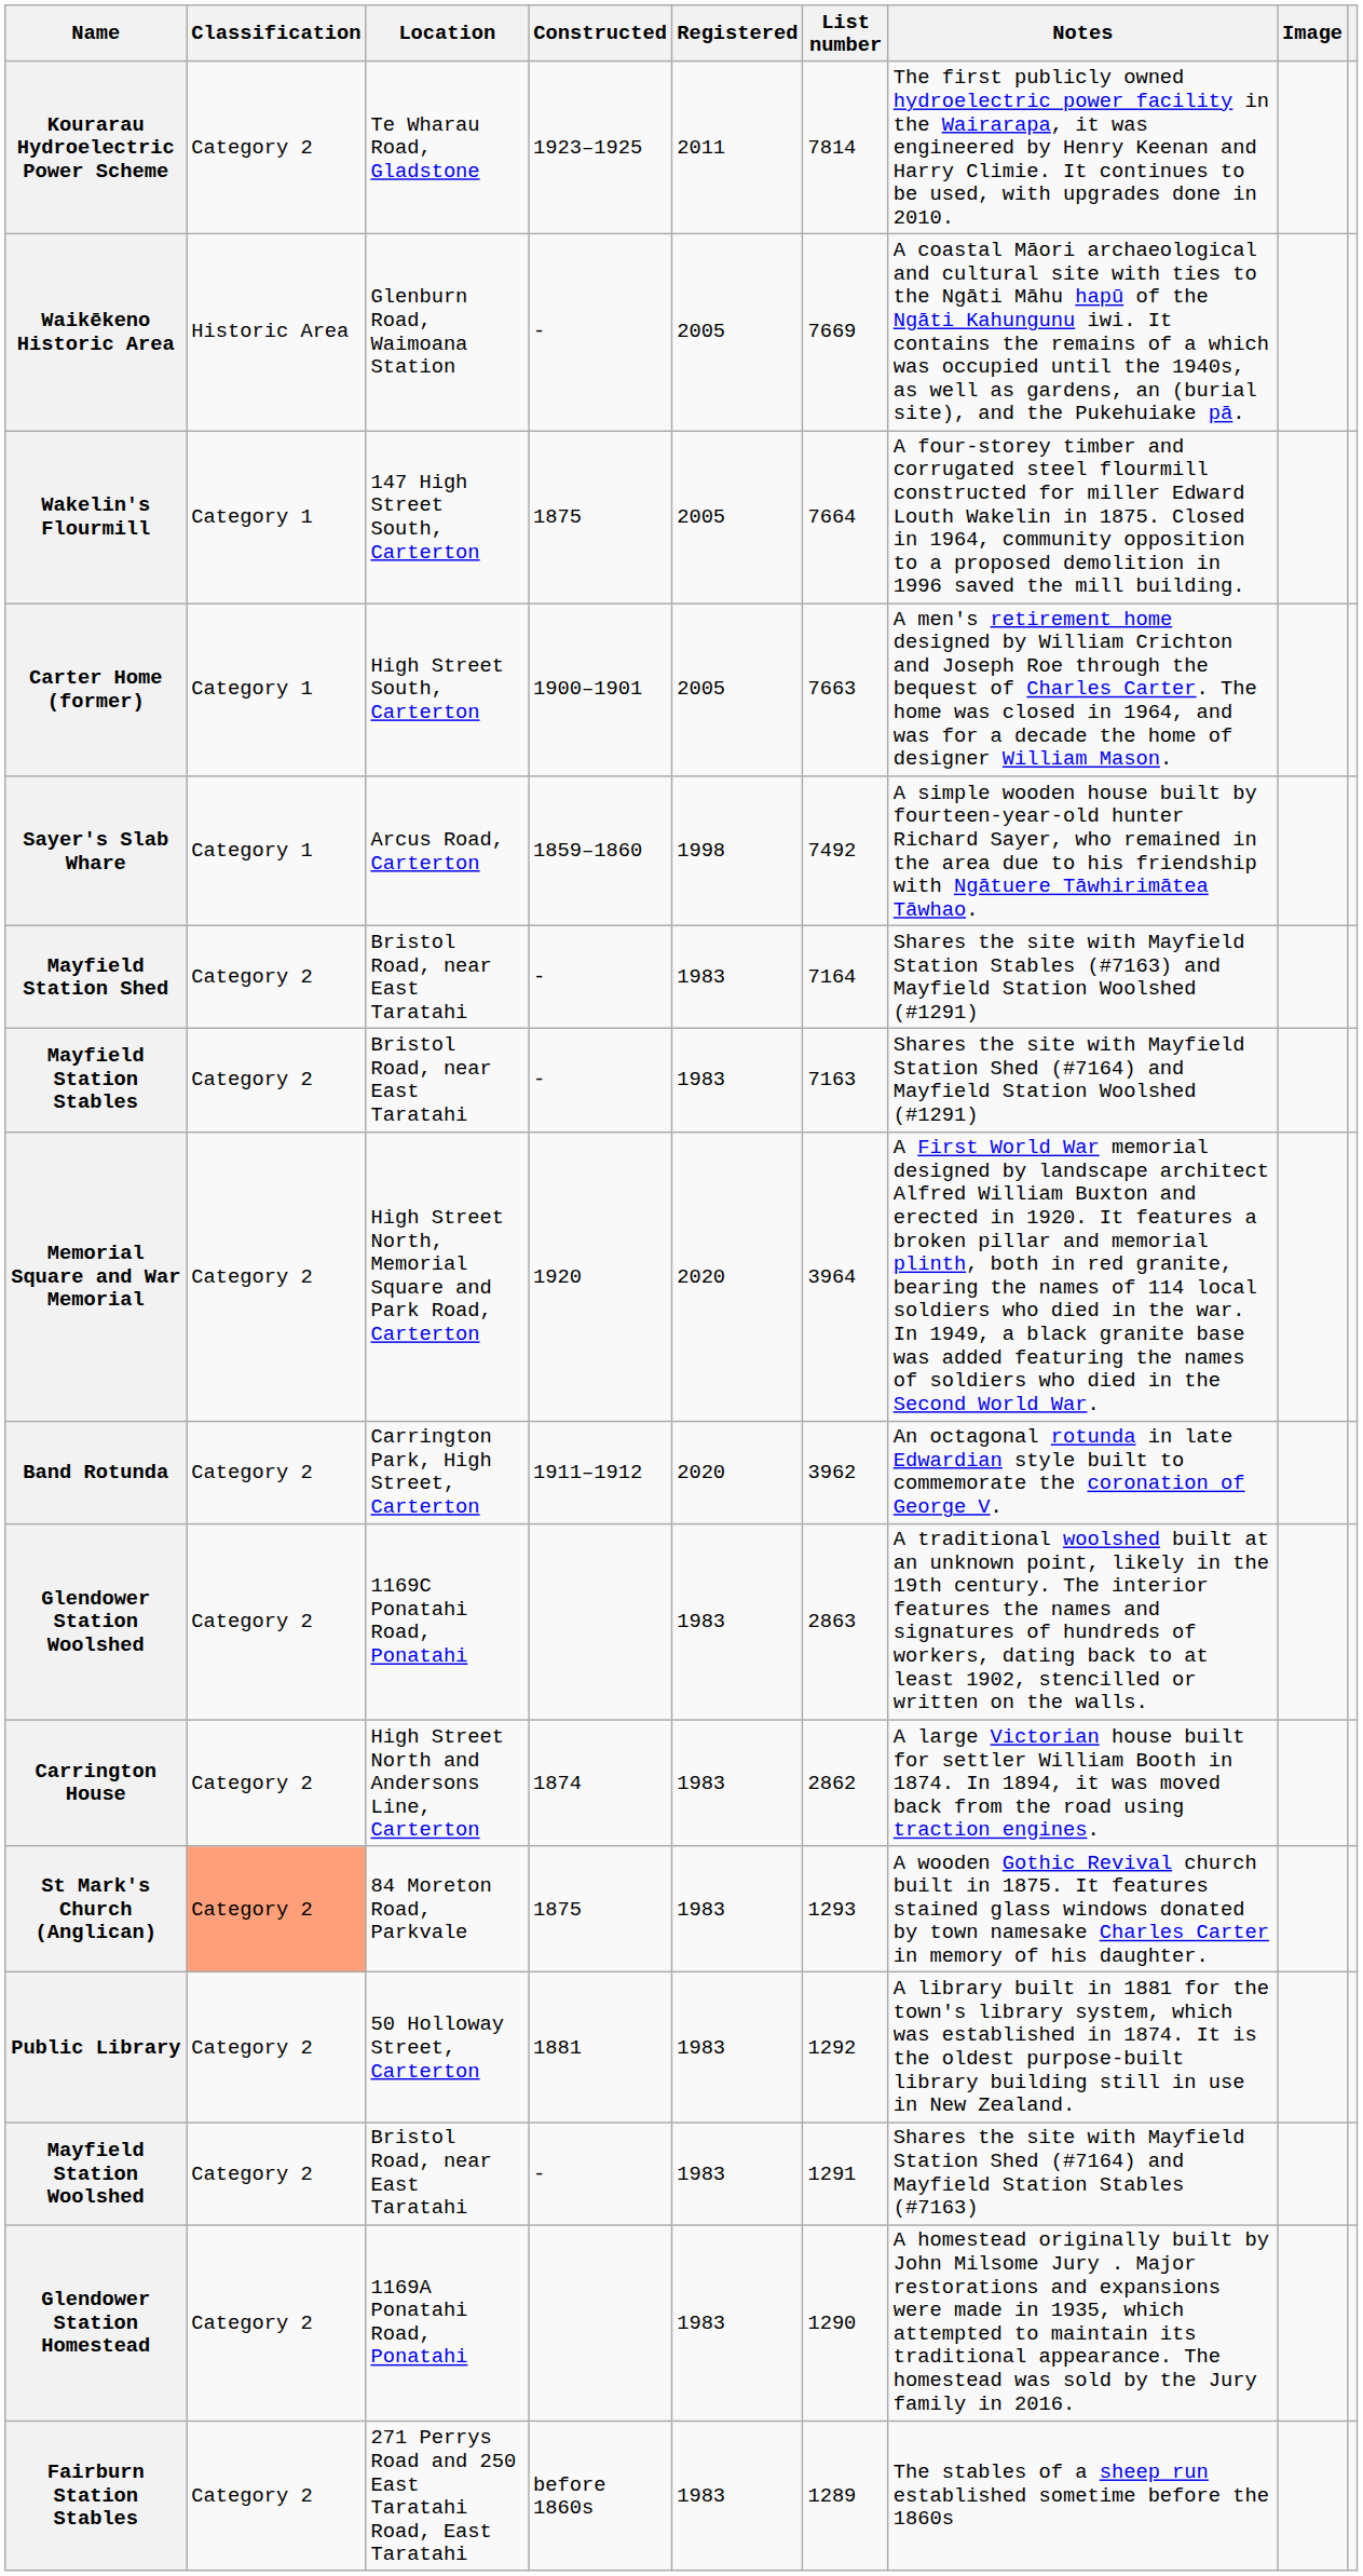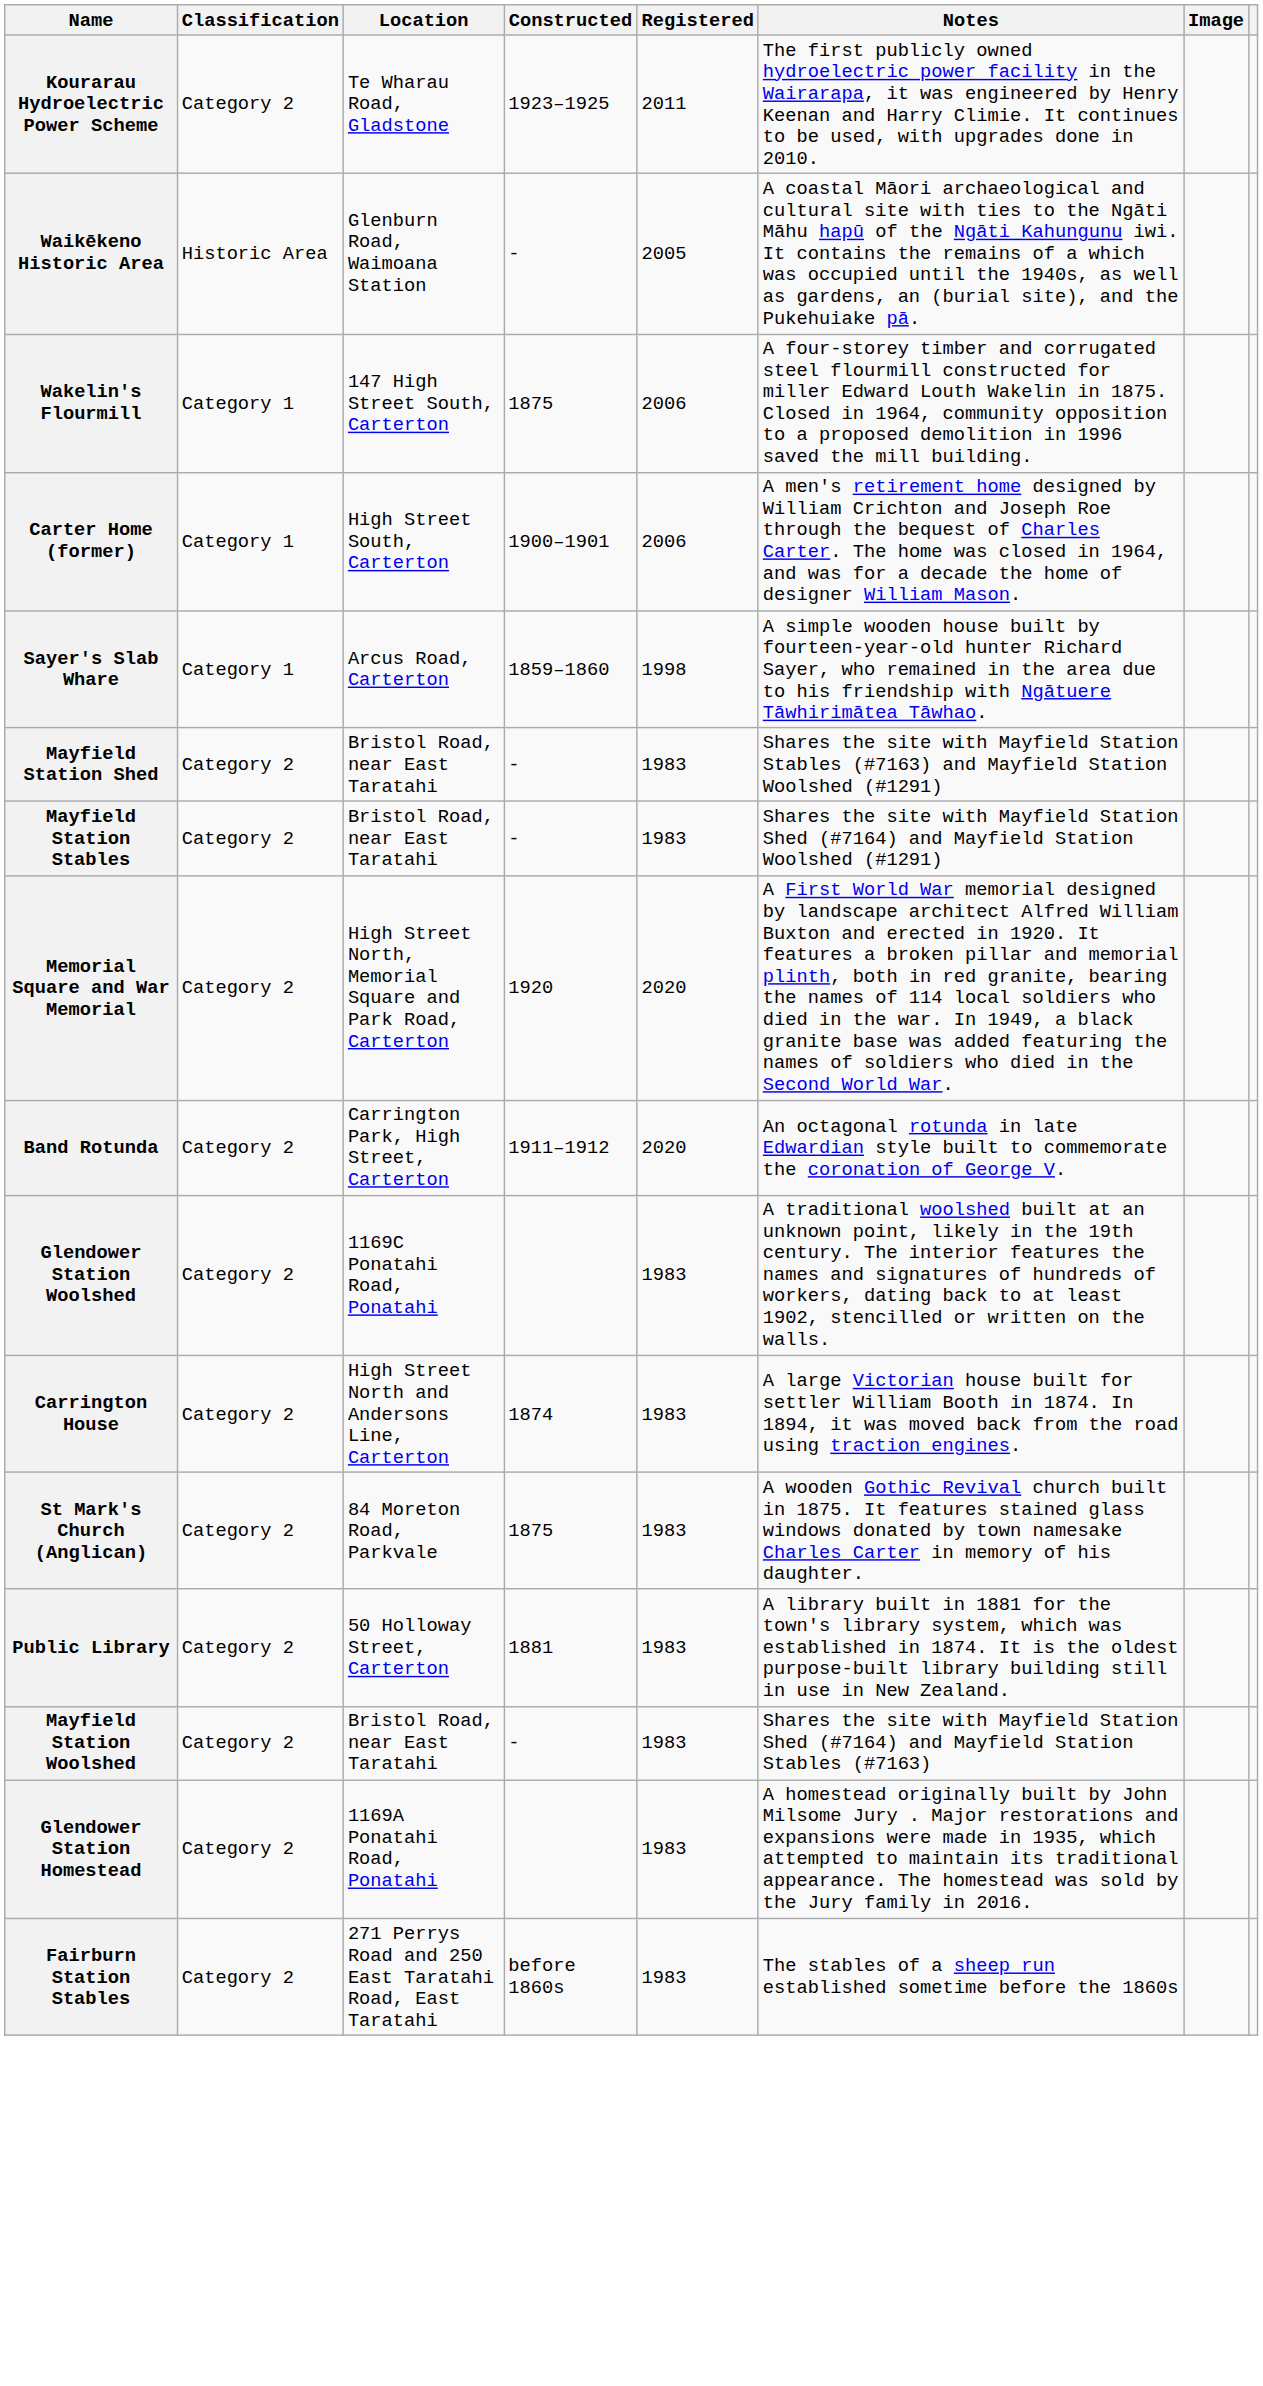 <table class="wikitable sortable sticky-header">
 <tr>
 <th scope="col">Name</th>
 <th scope="col">Classification</th>
 <th scope="col">Location</th>
 <th scope="col">Constructed</th>
 <th scope="col">Registered</th>
-<th scope="col">List number</th>
 <th class="unsortable" scope="col">Notes</th>
 <th class="unsortable" scope="col">Image</th>
 <th class="unsortable" scope="col"></th>
 </tr>
 <tr>
 <th scope="row">Kourarau Hydroelectric Power Scheme</th>
 <td>Category 2</td>
 <td>Te Wharau Road, <a href='#'>Gladstone</a></td>
 <td>1923–1925</td>
 <td>2011</td>
-<td>7814</td>
 <td>The first publicly owned <a href='#'>hydroelectric power facility</a> in the <a href='#'>Wairarapa</a>, it was engineered by Henry Keenan and Harry Climie. It continues to be used, with upgrades done in 2010.</td>
 <td></td>
 <td></td>
 </tr>
 <tr>
 <th scope="row">Waikēkeno Historic Area</th>
 <td>Historic Area</td>
 <td>Glenburn Road, Waimoana Station</td>
 <td>-</td>
 <td>2005</td>
-<td>7669</td>
 <td>A coastal Māori archaeological and cultural site with ties to the Ngāti Māhu <a href='#'>hapū</a> of the <a href='#'>Ngāti Kahungunu</a> iwi. It contains the remains of a  which was occupied until the 1940s, as well as gardens, an  (burial site), and the Pukehuiake <a href='#'>pā</a>.</td>
 <td></td>
 <td></td>
 </tr>
 <tr>
 <th scope="row">Wakelin's Flourmill</th>
 <td>Category 1</td>
 <td>147 High Street South, <a href='#'>Carterton</a></td>
 <td>1875</td>
-<td>2005</td>
-<td>7664</td>
+<td>2006</td>
 <td>A four-storey timber and corrugated steel flourmill constructed for miller Edward Louth Wakelin in 1875. Closed in 1964, community opposition to a proposed demolition in 1996 saved the mill building.</td>
 <td></td>
 <td></td>
 </tr>
 <tr>
 <th scope="row">Carter Home (former)</th>
 <td>Category 1</td>
 <td>High Street South, <a href='#'>Carterton</a></td>
 <td>1900–1901</td>
-<td>2005</td>
-<td>7663</td>
+<td>2006</td>
 <td>A men's <a href='#'>retirement home</a> designed by William Crichton and Joseph Roe through the bequest of <a href='#'>Charles Carter</a>. The home was closed in 1964, and was for a decade the home of designer <a href='#'>William Mason</a>.</td>
 <td></td>
 <td></td>
 </tr>
 <tr>
 <th scope="row">Sayer's Slab Whare</th>
 <td>Category 1</td>
 <td>Arcus Road, <a href='#'>Carterton</a></td>
 <td>1859–1860</td>
 <td>1998</td>
-<td>7492</td>
 <td>A simple wooden house built by fourteen-year-old hunter Richard Sayer, who remained in the area due to his friendship with <a href='#'>Ngātuere Tāwhirimātea Tāwhao</a>.</td>
 <td></td>
 <td></td>
 </tr>
 <tr>
 <th scope="row">Mayfield Station Shed</th>
 <td>Category 2</td>
 <td>Bristol Road, near East Taratahi</td>
 <td>-</td>
 <td>1983</td>
-<td>7164</td>
 <td>Shares the site with Mayfield Station Stables (#7163) and Mayfield Station Woolshed (#1291)</td>
 <td></td>
 <td></td>
 </tr>
 <tr>
 <th scope="row">Mayfield Station Stables</th>
 <td>Category 2</td>
 <td>Bristol Road, near East Taratahi</td>
 <td>-</td>
 <td>1983</td>
-<td>7163</td>
 <td>Shares the site with Mayfield Station Shed (#7164) and Mayfield Station Woolshed (#1291)</td>
 <td></td>
 <td></td>
 </tr>
 <tr>
 <th scope="row">Memorial Square and War Memorial</th>
 <td>Category 2</td>
 <td>High Street North, Memorial Square and Park Road, <a href='#'>Carterton</a></td>
 <td>1920</td>
 <td>2020</td>
-<td>3964</td>
 <td>A <a href='#'>First World War</a> memorial designed by landscape architect Alfred William Buxton and erected in 1920. It features a broken pillar and memorial <a href='#'>plinth</a>, both in red granite, bearing the names of 114 local soldiers who died in the war. In 1949, a black granite base was added featuring the names of soldiers who died in the <a href='#'>Second World War</a>.</td>
 <td></td>
 <td></td>
 </tr>
 <tr>
 <th scope="row">Band Rotunda</th>
 <td>Category 2</td>
 <td>Carrington Park, High Street, <a href='#'>Carterton</a></td>
 <td>1911–1912</td>
 <td>2020</td>
-<td>3962</td>
 <td>An octagonal <a href='#'>rotunda</a> in late <a href='#'>Edwardian</a> style built to commemorate the <a href='#'>coronation of George V</a>.</td>
 <td></td>
 <td></td>
 </tr>
 <tr>
 <th scope="row">Glendower Station Woolshed</th>
 <td>Category 2</td>
 <td>1169C Ponatahi Road, <a href='#'>Ponatahi</a></td>
 <td></td>
 <td>1983</td>
-<td>2863</td>
 <td>A traditional <a href='#'>woolshed</a> built at an unknown point, likely in the 19th century. The interior features the names and signatures of hundreds of workers, dating back to at least 1902, stencilled or written on the walls.</td>
 <td></td>
 <td></td>
 </tr>
 <tr>
 <th scope="row">Carrington House</th>
 <td>Category 2</td>
 <td>High Street North and Andersons Line, <a href='#'>Carterton</a></td>
 <td>1874</td>
 <td>1983</td>
-<td>2862</td>
 <td>A large <a href='#'>Victorian</a> house built for settler William Booth in 1874. In 1894, it was moved back from the road using <a href='#'>traction engines</a>.</td>
 <td></td>
 <td></td>
 </tr>
 <tr>
 <th scope="row">St Mark's Church (Anglican)</th>
-<td style="background: lightsalmon;">Category 2</td>
+<td>Category 2</td>
 <td>84 Moreton Road, Parkvale</td>
 <td>1875</td>
 <td>1983</td>
-<td>1293</td>
 <td>A wooden <a href='#'>Gothic Revival</a> church built in 1875. It features stained glass windows donated by town namesake <a href='#'>Charles Carter</a> in memory of his daughter.</td>
 <td></td>
 <td></td>
 </tr>
 <tr>
 <th>Public Library</th>
 <td>Category 2</td>
 <td>50 Holloway Street, <a href='#'>Carterton</a></td>
 <td>1881</td>
 <td>1983</td>
-<td>1292</td>
 <td>A library built in 1881 for the town's library system, which was established in 1874. It is the oldest purpose-built library building still in use in New Zealand.</td>
 <td></td>
 <td></td>
 </tr>
 <tr>
 <th>Mayfield Station Woolshed</th>
 <td>Category 2</td>
 <td>Bristol Road, near East Taratahi</td>
 <td>-</td>
 <td>1983</td>
-<td>1291</td>
 <td>Shares the site with Mayfield Station Shed (#7164) and Mayfield Station Stables (#7163)</td>
 <td></td>
 <td></td>
 </tr>
 <tr>
 <th>Glendower Station Homestead</th>
 <td>Category 2</td>
 <td>1169A Ponatahi Road, <a href='#'>Ponatahi</a></td>
 <td></td>
 <td>1983</td>
-<td>1290</td>
 <td>A homestead originally built by John Milsome Jury . Major restorations and expansions were made in 1935, which attempted to maintain its traditional appearance. The homestead was sold by the Jury family in 2016.</td>
 <td></td>
 <td></td>
 </tr>
 <tr>
 <th>Fairburn Station Stables</th>
 <td>Category 2</td>
 <td>271 Perrys Road and 250 East Taratahi Road, East Taratahi</td>
 <td>before 1860s</td>
 <td>1983</td>
-<td>1289</td>
 <td>The stables of a <a href='#'>sheep run</a> established sometime before the 1860s</td>
 <td></td>
 <td></td>
 </tr>
 </table>
